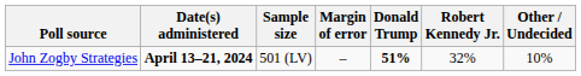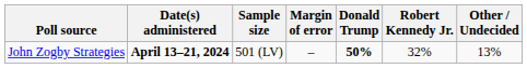 <table class="wikitable sortable mw-datatable" style="font-size:90%;text-align:center;line-height:17px">
 <tr valign=bottom>
 <th>Poll source</th>
 <th>Date(s)<br>administered</th>
 <th>Sample<br>size</th>
 <th>Margin<br>of error</th>
 <th class="unsortable">Donald<br>Trump<br></th>
 <th class="unsortable">Robert<br>Kennedy Jr.<br></th>
 <th class="unsortable">Other /<br>Undecided</th>
 </tr>
 <tr>
 <td style="text-align:left;"><a href='#'>John Zogby Strategies</a></td>
 <td data-sort-value="2024-05-01"><strong>April 13–21, 2024</strong></td>
 <td>501 (LV)</td>
 <td>–</td>
-<td><strong>51%</strong></td>
+<td><strong>50%</strong></td>
 <td>32%</td>
-<td>10%</td>
+<td>13%</td>
 </tr>
 </table>
